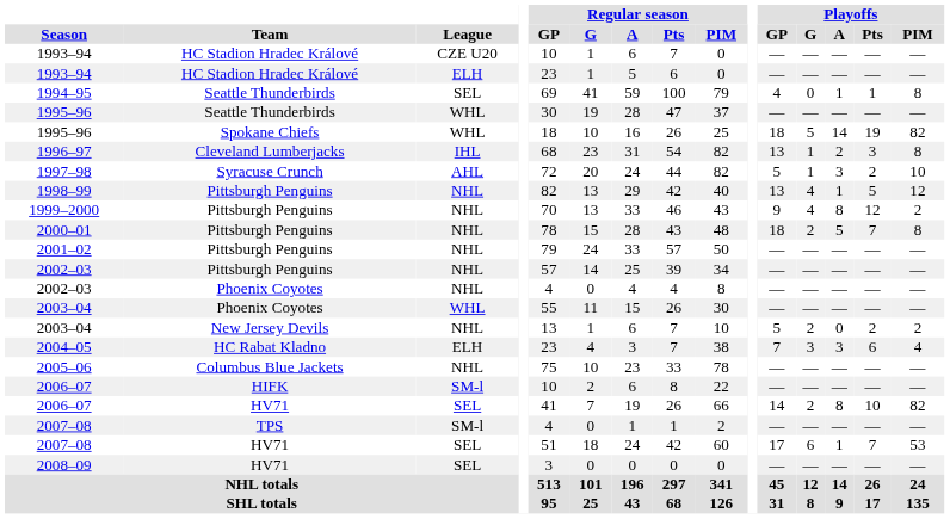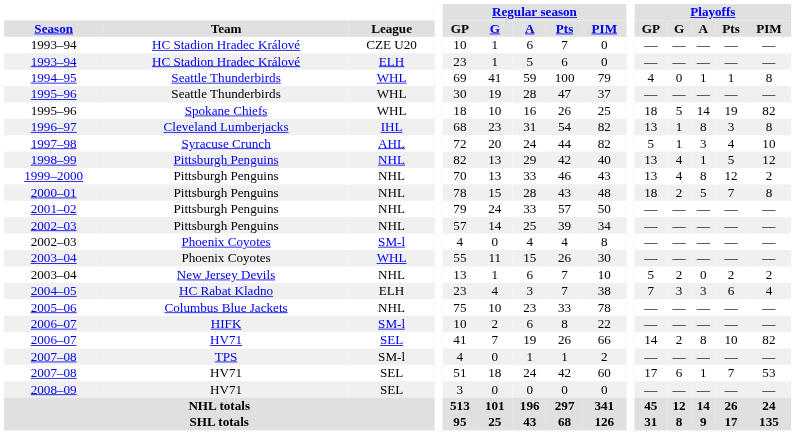 <table border="0" cellpadding="1" cellspacing="0" style="text-align:center; width:60em">
 <tr bgcolor="#e0e0e0">
 <th colspan="3" bgcolor="#ffffff"> </th>
 <th rowspan="99" bgcolor="#ffffff"> </th>
 <th colspan="5"><a href='#'>Regular season</a></th>
 <th rowspan="99" bgcolor="#ffffff"> </th>
 <th colspan="5"><a href='#'>Playoffs</a></th>
 </tr>
 <tr bgcolor="#e0e0e0">
 <th><a href='#'>Season</a></th>
 <th>Team</th>
 <th>League</th>
 <th>GP</th>
 <th><a href='#'>G</a></th>
 <th><a href='#'>A</a></th>
 <th><a href='#'>Pts</a></th>
 <th><a href='#'>PIM</a></th>
 <th>GP</th>
 <th>G</th>
 <th>A</th>
 <th>Pts</th>
 <th>PIM</th>
 </tr>
 <tr>
 <td>1993–94</td>
 <td><a href='#'>HC Stadion Hradec Králové</a></td>
 <td>CZE U20</td>
 <td>10</td>
 <td>1</td>
 <td>6</td>
 <td>7</td>
 <td>0</td>
 <td>—</td>
 <td>—</td>
 <td>—</td>
 <td>—</td>
 <td>—</td>
 </tr>
 <tr bgcolor="#f0f0f0">
 <td><a href='#'>1993–94</a></td>
 <td><a href='#'>HC Stadion Hradec Králové</a></td>
 <td><a href='#'>ELH</a></td>
 <td>23</td>
 <td>1</td>
 <td>5</td>
 <td>6</td>
 <td>0</td>
 <td>—</td>
 <td>—</td>
 <td>—</td>
 <td>—</td>
 <td>—</td>
 </tr>
 <tr>
 <td><a href='#'>1994–95</a></td>
 <td><a href='#'>Seattle Thunderbirds</a></td>
-<td>SEL</td>
+<td><a href='#'>WHL</a></td>
 <td>69</td>
 <td>41</td>
 <td>59</td>
 <td>100</td>
 <td>79</td>
 <td>4</td>
 <td>0</td>
 <td>1</td>
 <td>1</td>
 <td>8</td>
 </tr>
 <tr bgcolor="#f0f0f0">
 <td><a href='#'>1995–96</a></td>
 <td>Seattle Thunderbirds</td>
 <td>WHL</td>
 <td>30</td>
 <td>19</td>
 <td>28</td>
 <td>47</td>
 <td>37</td>
 <td>—</td>
 <td>—</td>
 <td>—</td>
 <td>—</td>
 <td>—</td>
 </tr>
 <tr>
 <td>1995–96</td>
 <td><a href='#'>Spokane Chiefs</a></td>
 <td>WHL</td>
 <td>18</td>
 <td>10</td>
 <td>16</td>
 <td>26</td>
 <td>25</td>
 <td>18</td>
 <td>5</td>
 <td>14</td>
 <td>19</td>
 <td>82</td>
 </tr>
 <tr bgcolor="#f0f0f0">
 <td><a href='#'>1996–97</a></td>
 <td><a href='#'>Cleveland Lumberjacks</a></td>
 <td><a href='#'>IHL</a></td>
 <td>68</td>
 <td>23</td>
 <td>31</td>
 <td>54</td>
 <td>82</td>
 <td>13</td>
 <td>1</td>
-<td>2</td>
+<td>8</td>
 <td>3</td>
 <td>8</td>
 </tr>
 <tr>
 <td><a href='#'>1997–98</a></td>
 <td><a href='#'>Syracuse Crunch</a></td>
 <td><a href='#'>AHL</a></td>
 <td>72</td>
 <td>20</td>
 <td>24</td>
 <td>44</td>
 <td>82</td>
 <td>5</td>
 <td>1</td>
 <td>3</td>
-<td>2</td>
+<td>4</td>
 <td>10</td>
 </tr>
 <tr bgcolor="#f0f0f0">
 <td><a href='#'>1998–99</a></td>
 <td><a href='#'>Pittsburgh Penguins</a></td>
 <td><a href='#'>NHL</a></td>
 <td>82</td>
 <td>13</td>
 <td>29</td>
 <td>42</td>
 <td>40</td>
 <td>13</td>
 <td>4</td>
 <td>1</td>
 <td>5</td>
 <td>12</td>
 </tr>
 <tr>
 <td><a href='#'>1999–2000</a></td>
 <td>Pittsburgh Penguins</td>
 <td>NHL</td>
 <td>70</td>
 <td>13</td>
 <td>33</td>
 <td>46</td>
 <td>43</td>
-<td>9</td>
+<td>13</td>
 <td>4</td>
 <td>8</td>
 <td>12</td>
 <td>2</td>
 </tr>
 <tr bgcolor="#f0f0f0">
 <td><a href='#'>2000–01</a></td>
 <td>Pittsburgh Penguins</td>
 <td>NHL</td>
 <td>78</td>
 <td>15</td>
 <td>28</td>
 <td>43</td>
 <td>48</td>
 <td>18</td>
 <td>2</td>
 <td>5</td>
 <td>7</td>
 <td>8</td>
 </tr>
 <tr>
 <td><a href='#'>2001–02</a></td>
 <td>Pittsburgh Penguins</td>
 <td>NHL</td>
 <td>79</td>
 <td>24</td>
 <td>33</td>
 <td>57</td>
 <td>50</td>
 <td>—</td>
 <td>—</td>
 <td>—</td>
 <td>—</td>
 <td>—</td>
 </tr>
 <tr bgcolor="#f0f0f0">
 <td><a href='#'>2002–03</a></td>
 <td>Pittsburgh Penguins</td>
 <td>NHL</td>
 <td>57</td>
 <td>14</td>
 <td>25</td>
 <td>39</td>
 <td>34</td>
 <td>—</td>
 <td>—</td>
 <td>—</td>
 <td>—</td>
 <td>—</td>
 </tr>
 <tr>
 <td>2002–03</td>
 <td><a href='#'>Phoenix Coyotes</a></td>
-<td>NHL</td>
+<td><a href='#'>SM-l</a></td>
 <td>4</td>
 <td>0</td>
 <td>4</td>
 <td>4</td>
 <td>8</td>
 <td>—</td>
 <td>—</td>
 <td>—</td>
 <td>—</td>
 <td>—</td>
 </tr>
 <tr bgcolor="#f0f0f0">
 <td><a href='#'>2003–04</a></td>
 <td>Phoenix Coyotes</td>
 <td><a href='#'>WHL</a></td>
 <td>55</td>
 <td>11</td>
 <td>15</td>
 <td>26</td>
 <td>30</td>
 <td>—</td>
 <td>—</td>
 <td>—</td>
 <td>—</td>
 <td>—</td>
 </tr>
 <tr>
 <td>2003–04</td>
 <td><a href='#'>New Jersey Devils</a></td>
 <td>NHL</td>
 <td>13</td>
 <td>1</td>
 <td>6</td>
 <td>7</td>
 <td>10</td>
 <td>5</td>
 <td>2</td>
 <td>0</td>
 <td>2</td>
 <td>2</td>
 </tr>
 <tr bgcolor="#f0f0f0">
 <td><a href='#'>2004–05</a></td>
 <td><a href='#'>HC Rabat Kladno</a></td>
 <td>ELH</td>
 <td>23</td>
 <td>4</td>
 <td>3</td>
 <td>7</td>
 <td>38</td>
 <td>7</td>
 <td>3</td>
 <td>3</td>
 <td>6</td>
 <td>4</td>
 </tr>
 <tr>
 <td><a href='#'>2005–06</a></td>
 <td><a href='#'>Columbus Blue Jackets</a></td>
 <td>NHL</td>
 <td>75</td>
 <td>10</td>
 <td>23</td>
 <td>33</td>
 <td>78</td>
 <td>—</td>
 <td>—</td>
 <td>—</td>
 <td>—</td>
 <td>—</td>
 </tr>
 <tr bgcolor="#f0f0f0">
 <td><a href='#'>2006–07</a></td>
 <td><a href='#'>HIFK</a></td>
 <td><a href='#'>SM-l</a></td>
 <td>10</td>
 <td>2</td>
 <td>6</td>
 <td>8</td>
 <td>22</td>
 <td>—</td>
 <td>—</td>
 <td>—</td>
 <td>—</td>
 <td>—</td>
 </tr>
 <tr>
 <td><a href='#'>2006–07</a></td>
 <td><a href='#'>HV71</a></td>
 <td><a href='#'>SEL</a></td>
 <td>41</td>
 <td>7</td>
 <td>19</td>
 <td>26</td>
 <td>66</td>
 <td>14</td>
 <td>2</td>
 <td>8</td>
 <td>10</td>
 <td>82</td>
 </tr>
 <tr bgcolor="#f0f0f0">
 <td><a href='#'>2007–08</a></td>
 <td><a href='#'>TPS</a></td>
 <td>SM-l</td>
 <td>4</td>
 <td>0</td>
 <td>1</td>
 <td>1</td>
 <td>2</td>
 <td>—</td>
 <td>—</td>
 <td>—</td>
 <td>—</td>
 <td>—</td>
 </tr>
 <tr>
 <td><a href='#'>2007–08</a></td>
 <td>HV71</td>
 <td>SEL</td>
 <td>51</td>
 <td>18</td>
 <td>24</td>
 <td>42</td>
 <td>60</td>
 <td>17</td>
 <td>6</td>
 <td>1</td>
 <td>7</td>
 <td>53</td>
 </tr>
 <tr bgcolor="#f0f0f0">
 <td><a href='#'>2008–09</a></td>
 <td>HV71</td>
 <td>SEL</td>
 <td>3</td>
 <td>0</td>
 <td>0</td>
 <td>0</td>
 <td>0</td>
 <td>—</td>
 <td>—</td>
 <td>—</td>
 <td>—</td>
 <td>—</td>
 </tr>
 <tr bgcolor="#e0e0e0">
 <th colspan="3">NHL totals</th>
 <th>513</th>
 <th>101</th>
 <th>196</th>
 <th>297</th>
 <th>341</th>
 <th>45</th>
 <th>12</th>
 <th>14</th>
 <th>26</th>
 <th>24</th>
 </tr>
 <tr bgcolor="#e0e0e0">
 <th colspan="3">SHL totals</th>
 <th>95</th>
 <th>25</th>
 <th>43</th>
 <th>68</th>
 <th>126</th>
 <th>31</th>
 <th>8</th>
 <th>9</th>
 <th>17</th>
 <th>135</th>
 </tr>
 </table>
